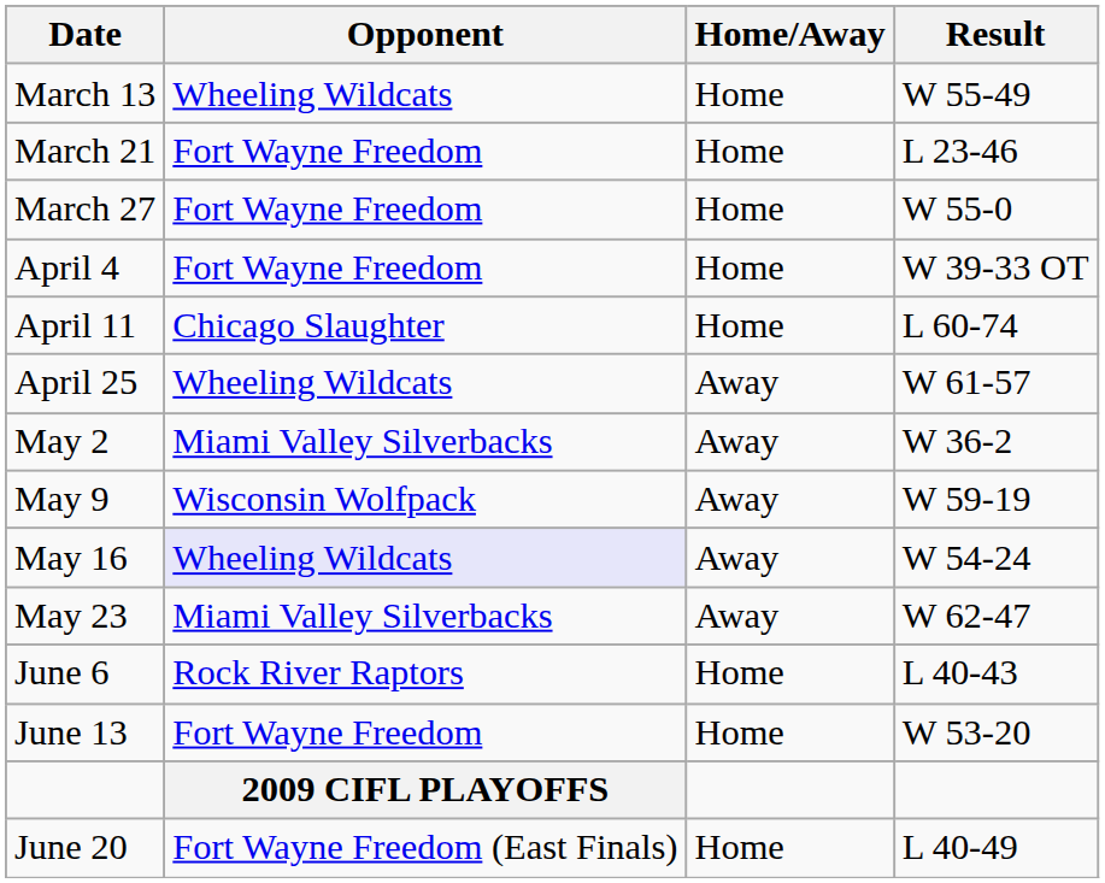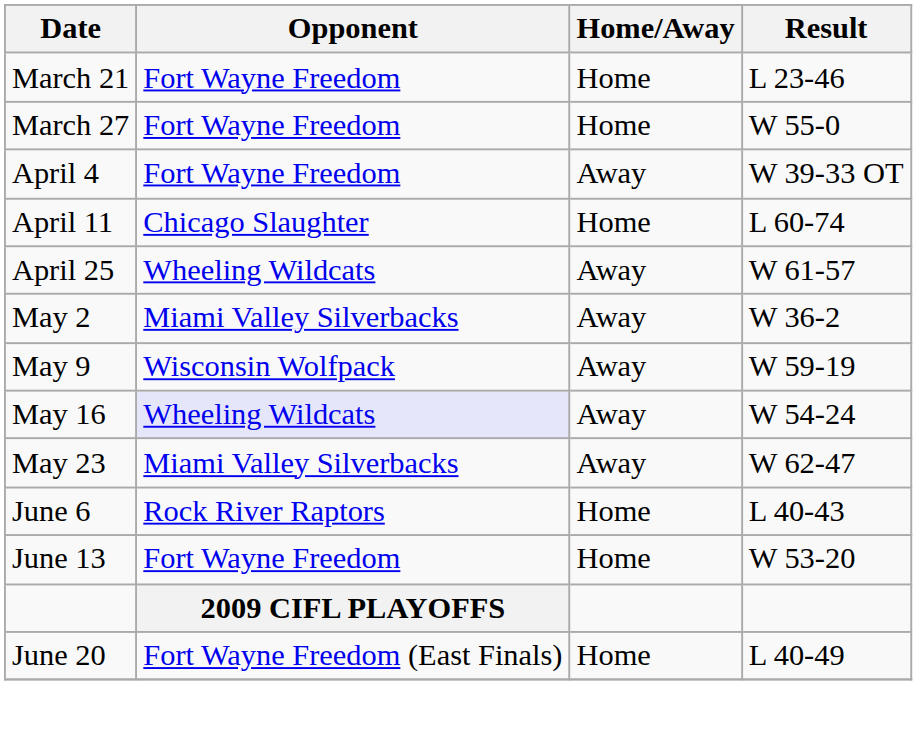 <table class="wikitable">
 <tr>
 <th>Date</th>
 <th>Opponent</th>
 <th>Home/Away</th>
 <th>Result</th>
-</tr>
-<tr>
-<td>March 13</td>
-<td><a href='#'>Wheeling Wildcats</a></td>
-<td>Home</td>
-<td>W 55-49</td>
 </tr>
 <tr>
 <td>March 21</td>
 <td><a href='#'>Fort Wayne Freedom</a></td>
 <td>Home</td>
 <td>L 23-46</td>
 </tr>
 <tr>
 <td>March 27</td>
 <td><a href='#'>Fort Wayne Freedom</a></td>
 <td>Home</td>
 <td>W 55-0</td>
 </tr>
 <tr>
 <td>April 4</td>
 <td><a href='#'>Fort Wayne Freedom</a></td>
-<td>Home</td>
+<td>Away</td>
 <td>W 39-33 OT</td>
 </tr>
 <tr>
 <td>April 11</td>
 <td><a href='#'>Chicago Slaughter</a></td>
 <td>Home</td>
 <td>L 60-74</td>
 </tr>
 <tr>
 <td>April 25</td>
 <td><a href='#'>Wheeling Wildcats</a></td>
 <td>Away</td>
 <td>W 61-57</td>
 </tr>
 <tr>
 <td>May 2</td>
 <td><a href='#'>Miami Valley Silverbacks</a></td>
 <td>Away</td>
 <td>W 36-2</td>
 </tr>
 <tr>
 <td>May 9</td>
 <td><a href='#'>Wisconsin Wolfpack</a></td>
 <td>Away</td>
 <td>W 59-19</td>
 </tr>
 <tr>
 <td>May 16</td>
 <td style="background: lavender;"><a href='#'>Wheeling Wildcats</a></td>
 <td>Away</td>
 <td>W 54-24</td>
 </tr>
 <tr>
 <td>May 23</td>
 <td><a href='#'>Miami Valley Silverbacks</a></td>
 <td>Away</td>
 <td>W 62-47</td>
 </tr>
 <tr>
 <td>June 6</td>
 <td><a href='#'>Rock River Raptors</a></td>
 <td>Home</td>
 <td>L 40-43</td>
 </tr>
 <tr>
 <td>June 13</td>
 <td><a href='#'>Fort Wayne Freedom</a></td>
 <td>Home</td>
 <td>W 53-20</td>
 </tr>
 <tr>
 <td></td>
 <th>2009 CIFL PLAYOFFS</th>
 <td></td>
 <td></td>
 </tr>
 <tr>
 <td>June 20</td>
 <td><a href='#'>Fort Wayne Freedom</a> (East Finals)</td>
 <td>Home</td>
 <td>L 40-49</td>
 </tr>
 <tr>
 </tr>
 </table>
